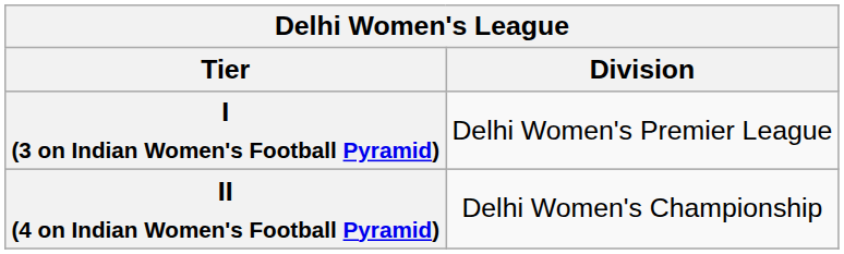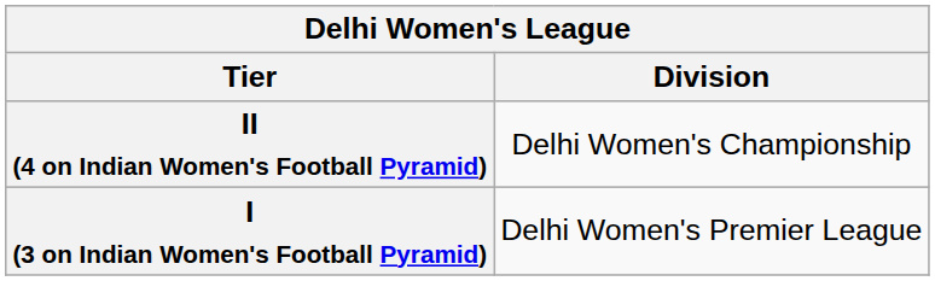 <table class="wikitable" style="text-align:center;">
 <tr>
 <th colspan="2">Delhi Women's League</th>
 </tr>
 <tr>
 <th>Tier</th>
 <th>Division</th>
 </tr>
 <tr>
+<th>II<br><sub>(4 on Indian Women's Football <a href='#'>Pyramid</a>)</sub></th>
+<td>Delhi Women's Championship</td>
+</tr>
+<tr>
 <th>I<br><sub>(3 on Indian Women's Football <a href='#'>Pyramid</a>)</sub></th>
 <td>Delhi Women's Premier League</td>
 </tr>
-<tr>
-<th>II<br><sub>(4 on Indian Women's Football <a href='#'>Pyramid</a>)</sub></th>
-<td>Delhi Women's Championship</td>
-</tr>
 </table>
